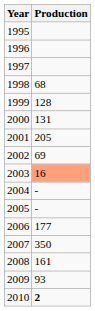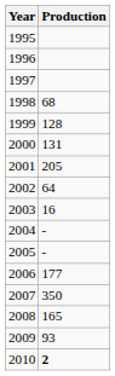 <table class="wikitable sortable mw-collapsible mw-collapsed">
 <tr>
 <th>Year</th>
 <th>Production</th>
 </tr>
 <tr>
 <td>1995</td>
 <td></td>
 </tr>
 <tr>
 <td>1996</td>
 <td></td>
 </tr>
 <tr>
 <td>1997</td>
 <td></td>
 </tr>
 <tr>
 <td>1998</td>
 <td>68</td>
 </tr>
 <tr>
 <td>1999</td>
 <td>128</td>
 </tr>
 <tr>
 <td>2000</td>
 <td>131</td>
 </tr>
 <tr>
 <td>2001</td>
 <td>205</td>
 </tr>
 <tr>
 <td>2002</td>
-<td>69</td>
+<td>64</td>
 </tr>
 <tr>
 <td>2003</td>
-<td style="background: lightsalmon;">16</td>
+<td>16</td>
 </tr>
 <tr>
 <td>2004</td>
 <td>-</td>
 </tr>
 <tr>
 <td>2005</td>
 <td>-</td>
 </tr>
 <tr>
 <td>2006</td>
 <td>177</td>
 </tr>
 <tr>
 <td>2007</td>
 <td>350</td>
 </tr>
 <tr>
 <td>2008</td>
-<td>161</td>
+<td>165</td>
 </tr>
 <tr>
 <td>2009</td>
 <td>93</td>
 </tr>
 <tr>
 <td>2010</td>
 <td><strong>2</strong></td>
 </tr>
 </table>
